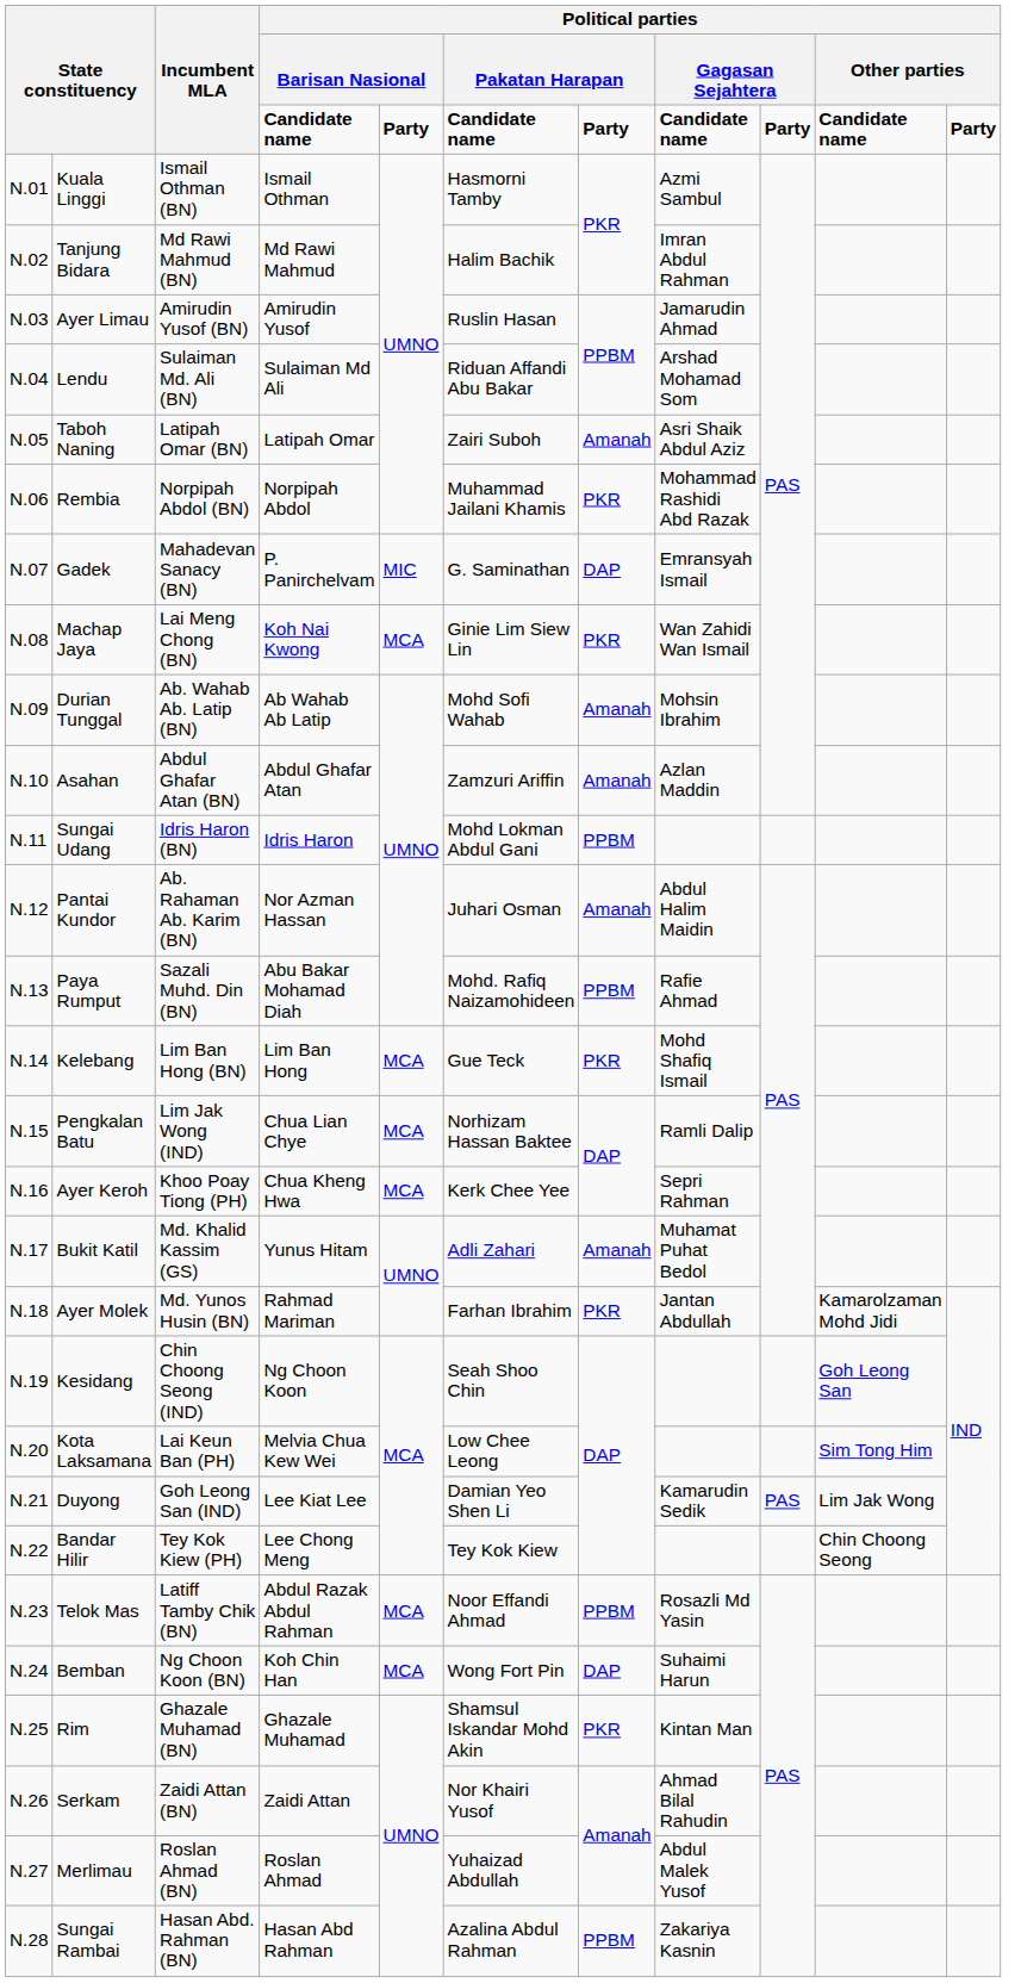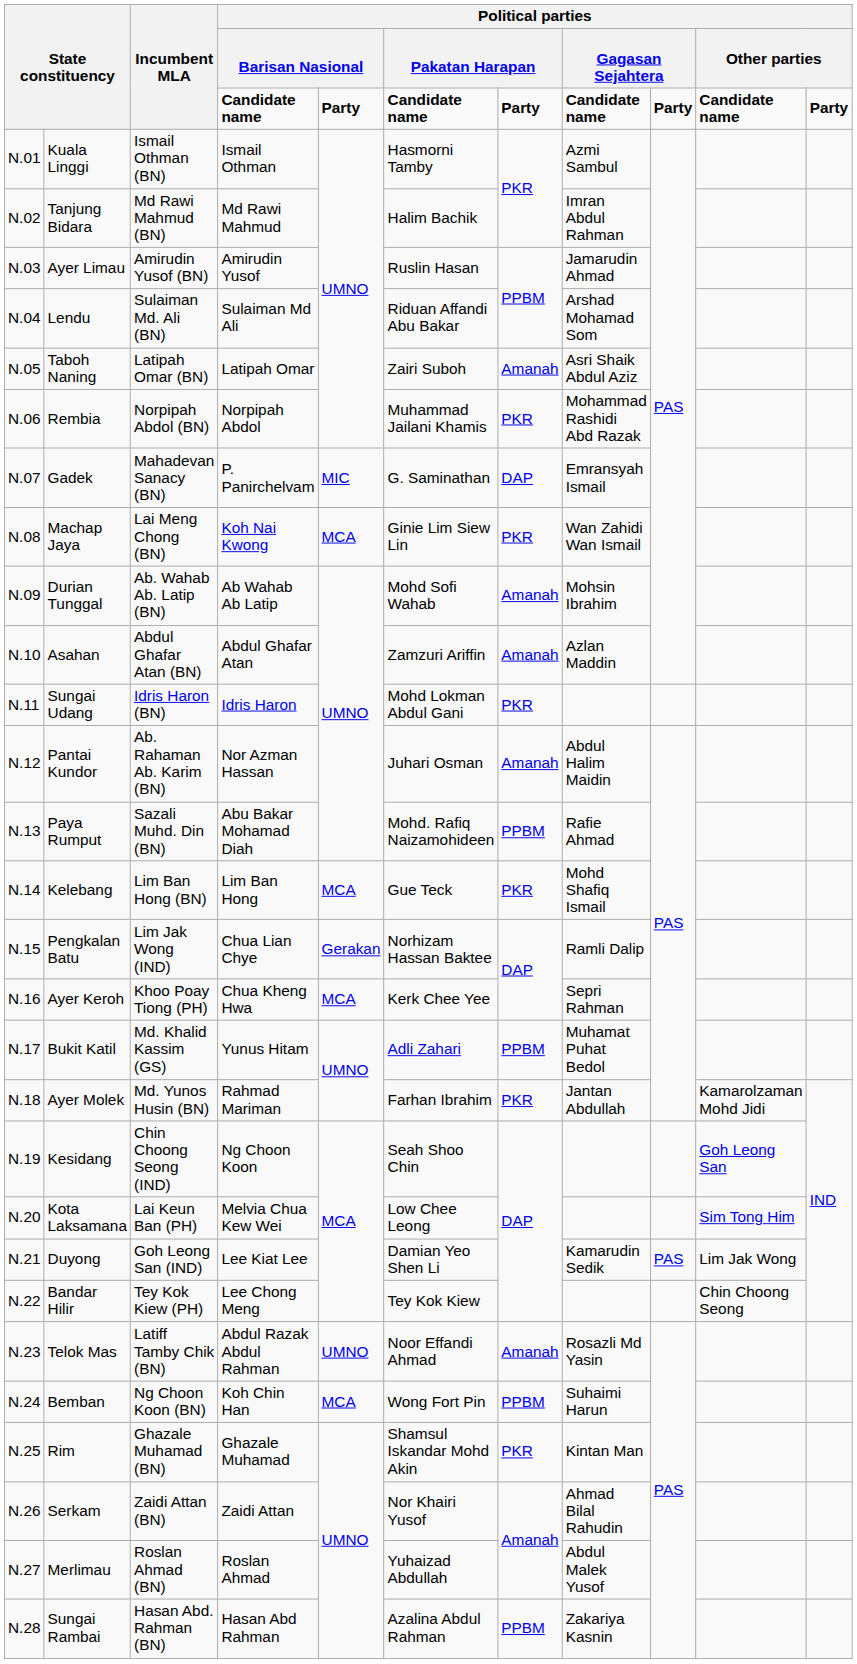 <table class="wikitable mw-collapsible mw-collapsed">
 <tr>
 <th colspan="2" rowspan="3">State constituency</th>
 <th rowspan="3">Incumbent MLA</th>
 <th colspan="8">Political parties</th>
 </tr>
 <tr>
 <th colspan="2"><br><a href='#'>Barisan Nasional</a></th>
 <th colspan="2"><br><a href='#'>Pakatan Harapan</a></th>
 <th colspan="2"><br><a href='#'>Gagasan Sejahtera</a></th>
 <th colspan="2">Other parties</th>
 </tr>
 <tr>
 <td><strong>Candidate name</strong></td>
 <td><strong>Party</strong></td>
 <td><strong>Candidate name</strong></td>
 <td><strong>Party</strong></td>
 <td><strong>Candidate name</strong></td>
 <td><strong>Party</strong></td>
 <td><strong>Candidate name</strong></td>
 <td><strong>Party</strong></td>
 </tr>
 <tr>
 <td>N.01</td>
 <td>Kuala Linggi</td>
 <td>Ismail Othman (BN)</td>
 <td>Ismail Othman</td>
 <td rowspan="6"><a href='#'>UMNO</a></td>
 <td>Hasmorni Tamby</td>
 <td rowspan="2"><a href='#'>PKR</a></td>
 <td>Azmi Sambul</td>
 <td rowspan="10"><a href='#'>PAS</a></td>
 <td></td>
 <td></td>
 </tr>
 <tr>
 <td>N.02</td>
 <td>Tanjung Bidara</td>
 <td>Md Rawi Mahmud (BN)</td>
 <td>Md Rawi Mahmud</td>
 <td>Halim Bachik</td>
 <td>Imran Abdul Rahman</td>
 <td></td>
 <td></td>
 </tr>
 <tr>
 <td>N.03</td>
 <td>Ayer Limau</td>
 <td>Amirudin Yusof (BN)</td>
 <td>Amirudin Yusof</td>
 <td>Ruslin Hasan</td>
 <td rowspan="2"><a href='#'>PPBM</a></td>
 <td>Jamarudin Ahmad</td>
 <td></td>
 <td></td>
 </tr>
 <tr>
 <td>N.04</td>
 <td>Lendu</td>
 <td>Sulaiman Md. Ali (BN)</td>
 <td>Sulaiman Md Ali</td>
 <td>Riduan Affandi Abu Bakar</td>
 <td>Arshad Mohamad Som</td>
 <td></td>
 <td></td>
 </tr>
 <tr>
 <td>N.05</td>
 <td>Taboh Naning</td>
 <td>Latipah Omar (BN)</td>
 <td>Latipah Omar</td>
 <td>Zairi Suboh</td>
 <td><a href='#'>Amanah</a></td>
 <td>Asri Shaik Abdul Aziz</td>
 <td></td>
 <td></td>
 </tr>
 <tr>
 <td>N.06</td>
 <td>Rembia</td>
 <td>Norpipah Abdol (BN)</td>
 <td>Norpipah Abdol</td>
 <td>Muhammad Jailani Khamis</td>
 <td><a href='#'>PKR</a></td>
 <td>Mohammad Rashidi Abd Razak</td>
 <td></td>
 <td></td>
 </tr>
 <tr>
 <td>N.07</td>
 <td>Gadek</td>
 <td>Mahadevan Sanacy (BN)</td>
 <td>P. Panirchelvam</td>
 <td><a href='#'>MIC</a></td>
 <td>G. Saminathan</td>
 <td><a href='#'>DAP</a></td>
 <td>Emransyah Ismail</td>
 <td></td>
 <td></td>
 </tr>
 <tr>
 <td>N.08</td>
 <td>Machap Jaya</td>
 <td>Lai Meng Chong (BN)</td>
 <td><a href='#'>Koh Nai Kwong</a></td>
 <td><a href='#'>MCA</a></td>
 <td>Ginie Lim Siew Lin</td>
 <td><a href='#'>PKR</a></td>
 <td>Wan Zahidi Wan Ismail</td>
 <td></td>
 <td></td>
 </tr>
 <tr>
 <td>N.09</td>
 <td>Durian Tunggal</td>
 <td>Ab. Wahab Ab. Latip (BN)</td>
 <td>Ab Wahab Ab Latip</td>
 <td rowspan="5"><a href='#'>UMNO</a></td>
 <td>Mohd Sofi Wahab</td>
 <td><a href='#'>Amanah</a></td>
 <td>Mohsin Ibrahim</td>
 <td></td>
 <td></td>
 </tr>
 <tr>
 <td>N.10</td>
 <td>Asahan</td>
 <td>Abdul Ghafar Atan (BN)</td>
 <td>Abdul Ghafar Atan</td>
 <td>Zamzuri Ariffin</td>
 <td><a href='#'>Amanah</a></td>
 <td>Azlan Maddin</td>
 <td></td>
 <td></td>
 </tr>
 <tr>
 <td>N.11</td>
 <td>Sungai Udang</td>
 <td><a href='#'>Idris Haron</a> (BN)</td>
 <td><a href='#'>Idris Haron</a></td>
 <td>Mohd Lokman Abdul Gani</td>
-<td><a href='#'>PPBM</a></td>
+<td><a href='#'>PKR</a></td>
 <td></td>
 <td></td>
 <td></td>
 <td></td>
 </tr>
 <tr>
 <td>N.12</td>
 <td>Pantai Kundor</td>
 <td>Ab. Rahaman Ab. Karim (BN)</td>
 <td>Nor Azman Hassan</td>
 <td>Juhari Osman</td>
 <td><a href='#'>Amanah</a></td>
 <td>Abdul Halim Maidin</td>
 <td rowspan="7"><a href='#'>PAS</a></td>
 <td></td>
 <td></td>
 </tr>
 <tr>
 <td>N.13</td>
 <td>Paya Rumput</td>
 <td>Sazali Muhd. Din (BN)</td>
 <td>Abu Bakar Mohamad Diah</td>
 <td>Mohd. Rafiq Naizamohideen</td>
 <td><a href='#'>PPBM</a></td>
 <td>Rafie Ahmad</td>
 <td></td>
 <td></td>
 </tr>
 <tr>
 <td>N.14</td>
 <td>Kelebang</td>
 <td>Lim Ban Hong (BN)</td>
 <td>Lim Ban Hong</td>
 <td><a href='#'>MCA</a></td>
 <td>Gue Teck</td>
 <td><a href='#'>PKR</a></td>
 <td>Mohd Shafiq Ismail</td>
 <td></td>
 <td></td>
 </tr>
 <tr>
 <td>N.15</td>
 <td>Pengkalan Batu</td>
 <td>Lim Jak Wong (IND)</td>
 <td>Chua Lian Chye</td>
-<td><a href='#'>MCA</a></td>
+<td><a href='#'>Gerakan</a></td>
 <td>Norhizam Hassan Baktee</td>
 <td rowspan="2"><a href='#'>DAP</a></td>
 <td>Ramli Dalip</td>
 <td></td>
 <td></td>
 </tr>
 <tr>
 <td>N.16</td>
 <td>Ayer Keroh</td>
 <td>Khoo Poay Tiong (PH)</td>
 <td>Chua Kheng Hwa</td>
 <td><a href='#'>MCA</a></td>
 <td>Kerk Chee Yee</td>
 <td>Sepri Rahman</td>
 <td></td>
 <td></td>
 </tr>
 <tr>
 <td>N.17</td>
 <td>Bukit Katil</td>
 <td>Md. Khalid Kassim (GS)</td>
 <td>Yunus Hitam</td>
 <td rowspan="2"><a href='#'>UMNO</a></td>
 <td><a href='#'>Adli Zahari</a></td>
-<td><a href='#'>Amanah</a></td>
+<td><a href='#'>PPBM</a></td>
 <td>Muhamat Puhat Bedol</td>
 <td></td>
 <td></td>
 </tr>
 <tr>
 <td>N.18</td>
 <td>Ayer Molek</td>
 <td>Md. Yunos Husin (BN)</td>
 <td>Rahmad Mariman</td>
 <td>Farhan Ibrahim</td>
 <td><a href='#'>PKR</a></td>
 <td>Jantan Abdullah</td>
 <td>Kamarolzaman Mohd Jidi</td>
 <td rowspan="5"><a href='#'>IND</a></td>
 </tr>
 <tr>
 <td>N.19</td>
 <td>Kesidang</td>
 <td>Chin Choong Seong (IND)</td>
 <td>Ng Choon Koon</td>
 <td rowspan="4"><a href='#'>MCA</a></td>
 <td>Seah Shoo Chin</td>
 <td rowspan="4"><a href='#'>DAP</a></td>
 <td></td>
 <td></td>
 <td><a href='#'>Goh Leong San</a></td>
 </tr>
 <tr>
 <td>N.20</td>
 <td>Kota Laksamana</td>
 <td>Lai Keun Ban (PH)</td>
 <td>Melvia Chua Kew Wei</td>
 <td>Low Chee Leong</td>
 <td></td>
 <td></td>
 <td><a href='#'>Sim Tong Him</a></td>
 </tr>
 <tr>
 <td>N.21</td>
 <td>Duyong</td>
 <td>Goh Leong San (IND)</td>
 <td>Lee Kiat Lee</td>
 <td>Damian Yeo Shen Li</td>
 <td>Kamarudin Sedik</td>
 <td><a href='#'>PAS</a></td>
 <td>Lim Jak Wong</td>
 </tr>
 <tr>
 <td>N.22</td>
 <td>Bandar Hilir</td>
 <td>Tey Kok Kiew (PH)</td>
 <td>Lee Chong Meng</td>
 <td>Tey Kok Kiew</td>
 <td></td>
 <td></td>
 <td>Chin Choong Seong</td>
 </tr>
 <tr>
 <td>N.23</td>
 <td>Telok Mas</td>
 <td>Latiff Tamby Chik (BN)</td>
 <td>Abdul Razak Abdul Rahman</td>
-<td><a href='#'>MCA</a></td>
+<td><a href='#'>UMNO</a></td>
 <td>Noor Effandi Ahmad</td>
-<td><a href='#'>PPBM</a></td>
+<td><a href='#'>Amanah</a></td>
 <td>Rosazli Md Yasin</td>
 <td rowspan="6"><a href='#'>PAS</a></td>
 <td></td>
 <td></td>
 </tr>
 <tr>
 <td>N.24</td>
 <td>Bemban</td>
 <td>Ng Choon Koon (BN)</td>
 <td>Koh Chin Han</td>
 <td><a href='#'>MCA</a></td>
 <td>Wong Fort Pin</td>
-<td><a href='#'>DAP</a></td>
+<td><a href='#'>PPBM</a></td>
 <td>Suhaimi Harun</td>
 <td></td>
 <td></td>
 </tr>
 <tr>
 <td>N.25</td>
 <td>Rim</td>
 <td>Ghazale Muhamad (BN)</td>
 <td>Ghazale Muhamad</td>
 <td rowspan="4"><a href='#'>UMNO</a></td>
 <td>Shamsul Iskandar Mohd Akin</td>
 <td><a href='#'>PKR</a></td>
 <td>Kintan Man</td>
 <td></td>
 <td></td>
 </tr>
 <tr>
 <td>N.26</td>
 <td>Serkam</td>
 <td>Zaidi Attan (BN)</td>
 <td>Zaidi Attan</td>
 <td>Nor Khairi Yusof</td>
 <td rowspan="2"><a href='#'>Amanah</a></td>
 <td>Ahmad Bilal Rahudin</td>
 <td></td>
 <td></td>
 </tr>
 <tr>
 <td>N.27</td>
 <td>Merlimau</td>
 <td>Roslan Ahmad (BN)</td>
 <td>Roslan Ahmad</td>
 <td>Yuhaizad Abdullah</td>
 <td>Abdul Malek Yusof</td>
 <td></td>
 <td></td>
 </tr>
 <tr>
 <td>N.28</td>
 <td>Sungai Rambai</td>
 <td>Hasan Abd. Rahman (BN)</td>
 <td>Hasan Abd Rahman</td>
 <td>Azalina Abdul Rahman</td>
 <td><a href='#'>PPBM</a></td>
 <td>Zakariya Kasnin</td>
 <td></td>
 <td></td>
 </tr>
 </table>
